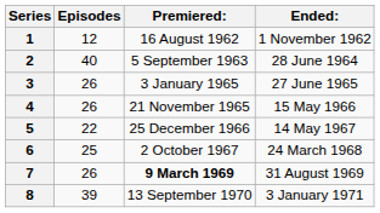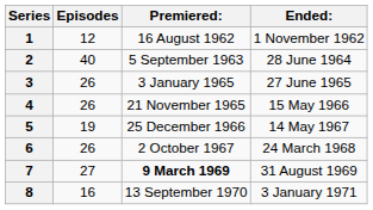 <table class=wikitable style="text-align:center">
 <tr>
 <th>Series</th>
 <th>Episodes</th>
 <th>Premiered:</th>
 <th>Ended:</th>
 </tr>
 <tr>
 <th>1</th>
 <td>12</td>
 <td>16 August 1962</td>
 <td>1 November 1962</td>
 </tr>
 <tr>
 <th>2</th>
 <td>40</td>
 <td>5 September 1963</td>
 <td>28 June 1964</td>
 </tr>
 <tr>
 <th>3</th>
 <td>26</td>
 <td>3 January 1965</td>
 <td>27 June 1965</td>
 </tr>
 <tr>
 <th>4</th>
 <td>26</td>
 <td>21 November 1965</td>
 <td>15 May 1966</td>
 </tr>
 <tr>
 <th>5</th>
-<td>22</td>
+<td>19</td>
 <td>25 December 1966</td>
 <td>14 May 1967</td>
 </tr>
 <tr>
 <th>6</th>
-<td>25</td>
+<td>26</td>
 <td>2 October 1967</td>
 <td>24 March 1968</td>
 </tr>
 <tr>
 <th>7</th>
-<td>26</td>
+<td>27</td>
 <td><strong>9 March 1969</strong></td>
 <td>31 August 1969</td>
 </tr>
 <tr>
 <th>8</th>
-<td>39</td>
+<td>16</td>
 <td>13 September 1970</td>
 <td>3 January 1971</td>
 </tr>
 </table>
